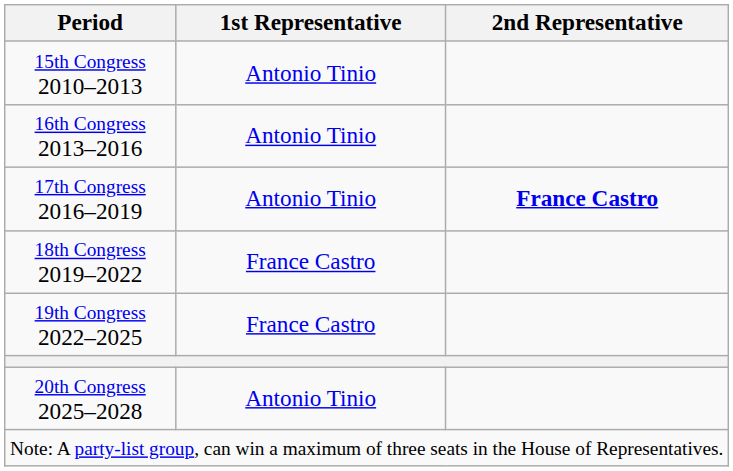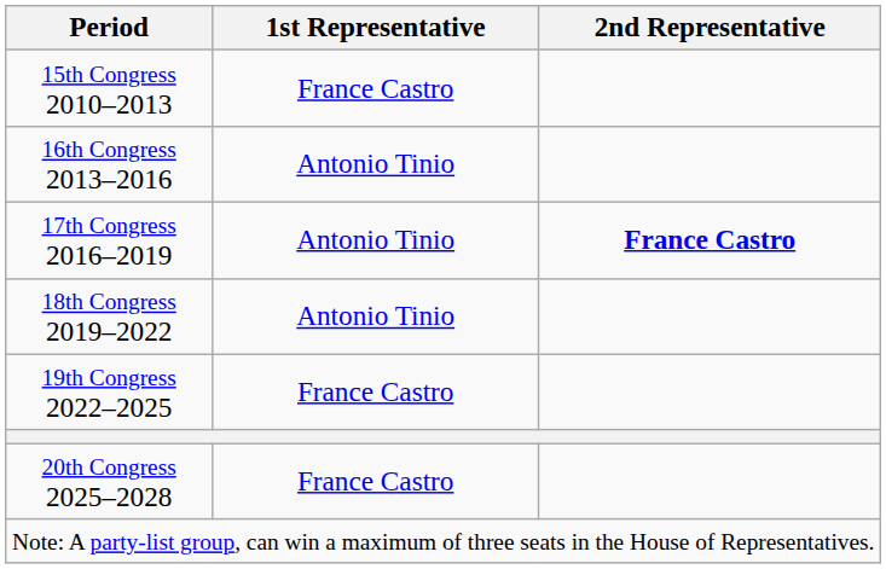 <table class="wikitable"; style="text-align:center">
 <tr>
 <th>Period</th>
 <th>1st Representative</th>
 <th>2nd Representative</th>
 </tr>
 <tr>
 <td><small><a href='#'>15th Congress</a></small><br>2010–2013</td>
-<td><a href='#'>Antonio Tinio</a></td>
+<td><a href='#'>France Castro</a></td>
 <td></td>
 </tr>
 <tr>
 <td><small><a href='#'>16th Congress</a></small><br>2013–2016</td>
 <td><a href='#'>Antonio Tinio</a></td>
 <td></td>
 </tr>
 <tr>
 <td><small><a href='#'>17th Congress</a></small><br>2016–2019</td>
 <td><a href='#'>Antonio Tinio</a></td>
 <td><strong><a href='#'>France Castro</a></strong></td>
 </tr>
 <tr>
 <td><small><a href='#'>18th Congress</a></small><br>2019–2022</td>
-<td><a href='#'>France Castro</a></td>
+<td><a href='#'>Antonio Tinio</a></td>
 <td></td>
 </tr>
 <tr>
 <td><small><a href='#'>19th Congress</a></small><br>2022–2025</td>
 <td><a href='#'>France Castro</a></td>
 <td></td>
 </tr>
 <tr>
 <th colspan=3></th>
 </tr>
 <tr>
 <td><small><a href='#'>20th Congress</a></small><br>2025–2028<br></td>
-<td><a href='#'>Antonio Tinio</a></td>
+<td><a href='#'>France Castro</a></td>
 <td></td>
 </tr>
 <tr>
 <td colspan=3><small>Note: A <a href='#'>party-list group</a>, can win a maximum of three seats in the House of Representatives.</small></td>
 </tr>
 </table>
